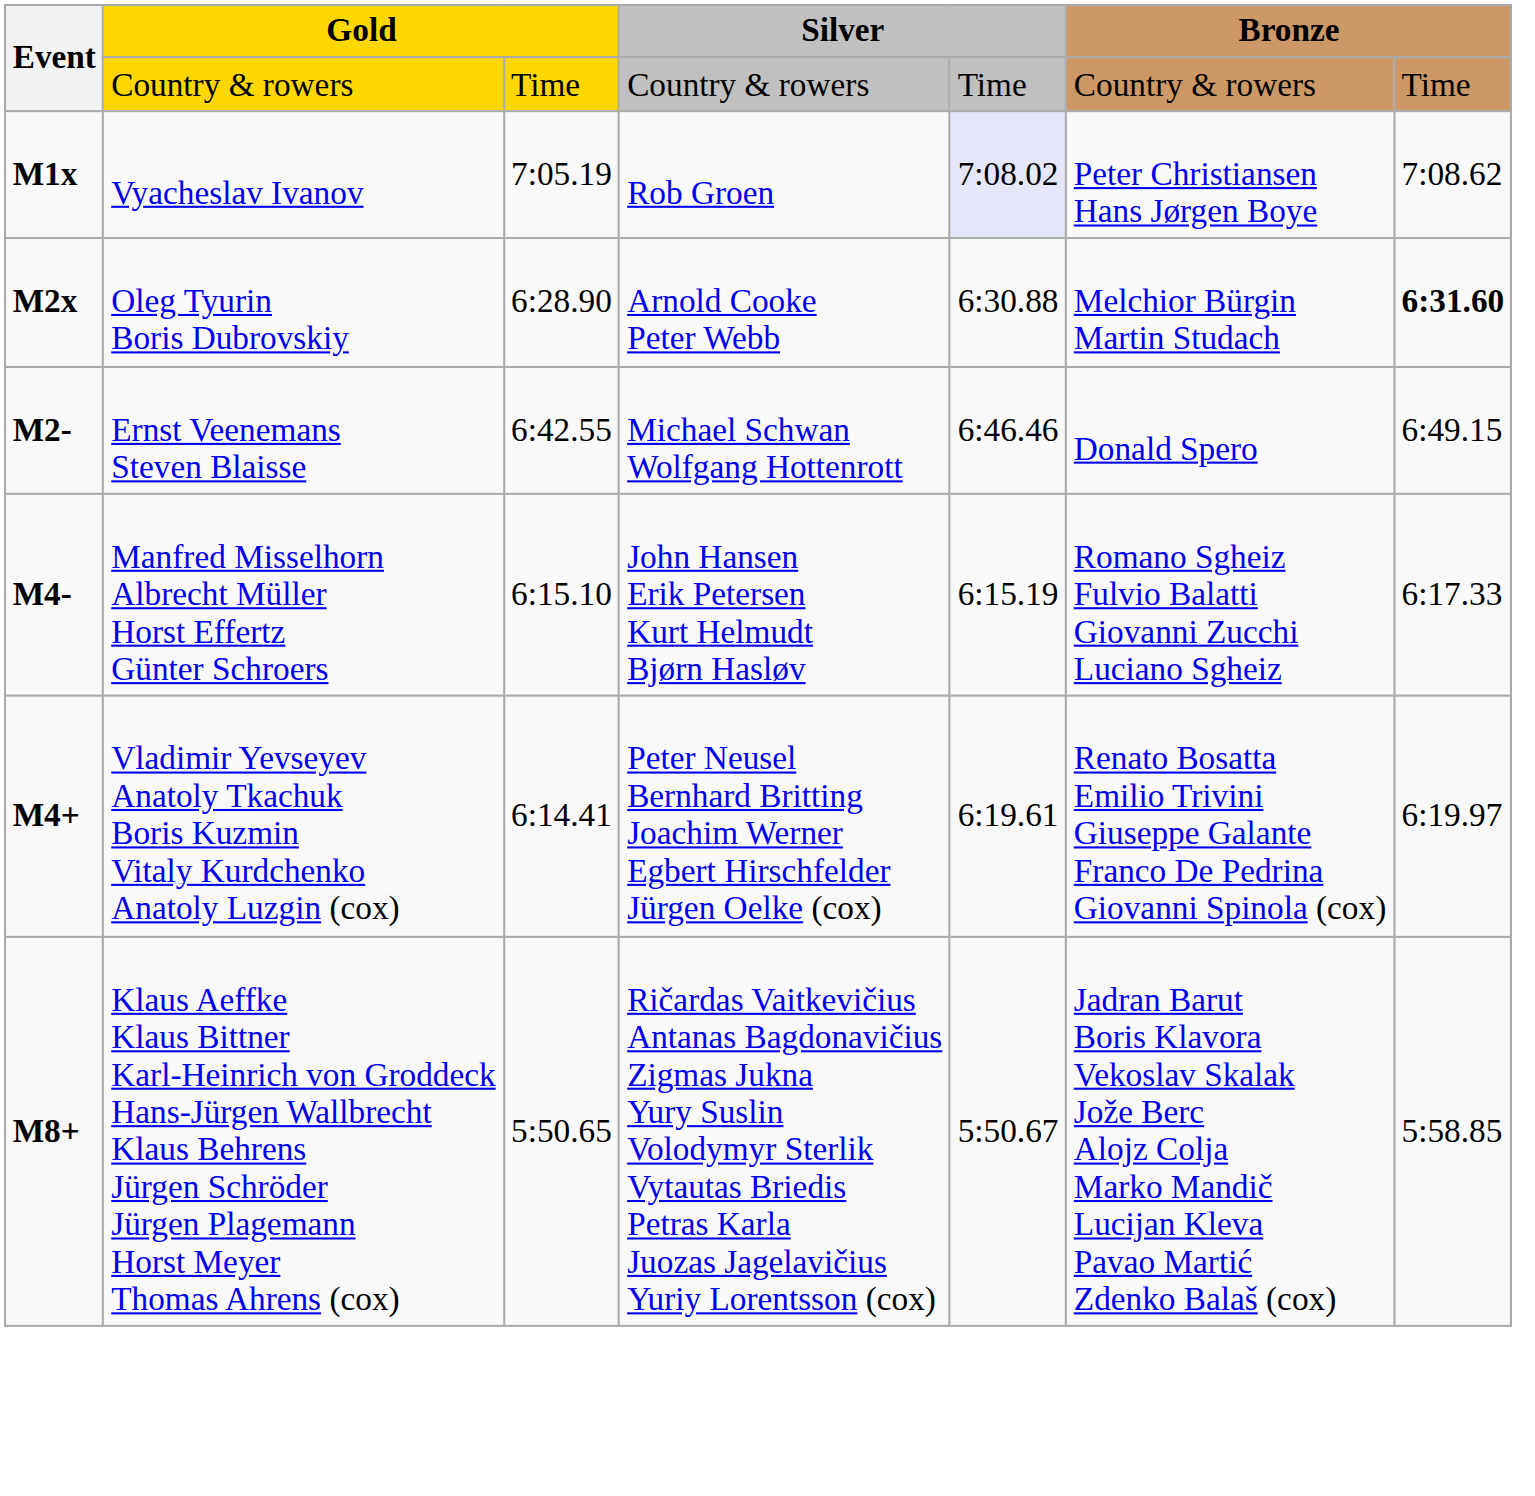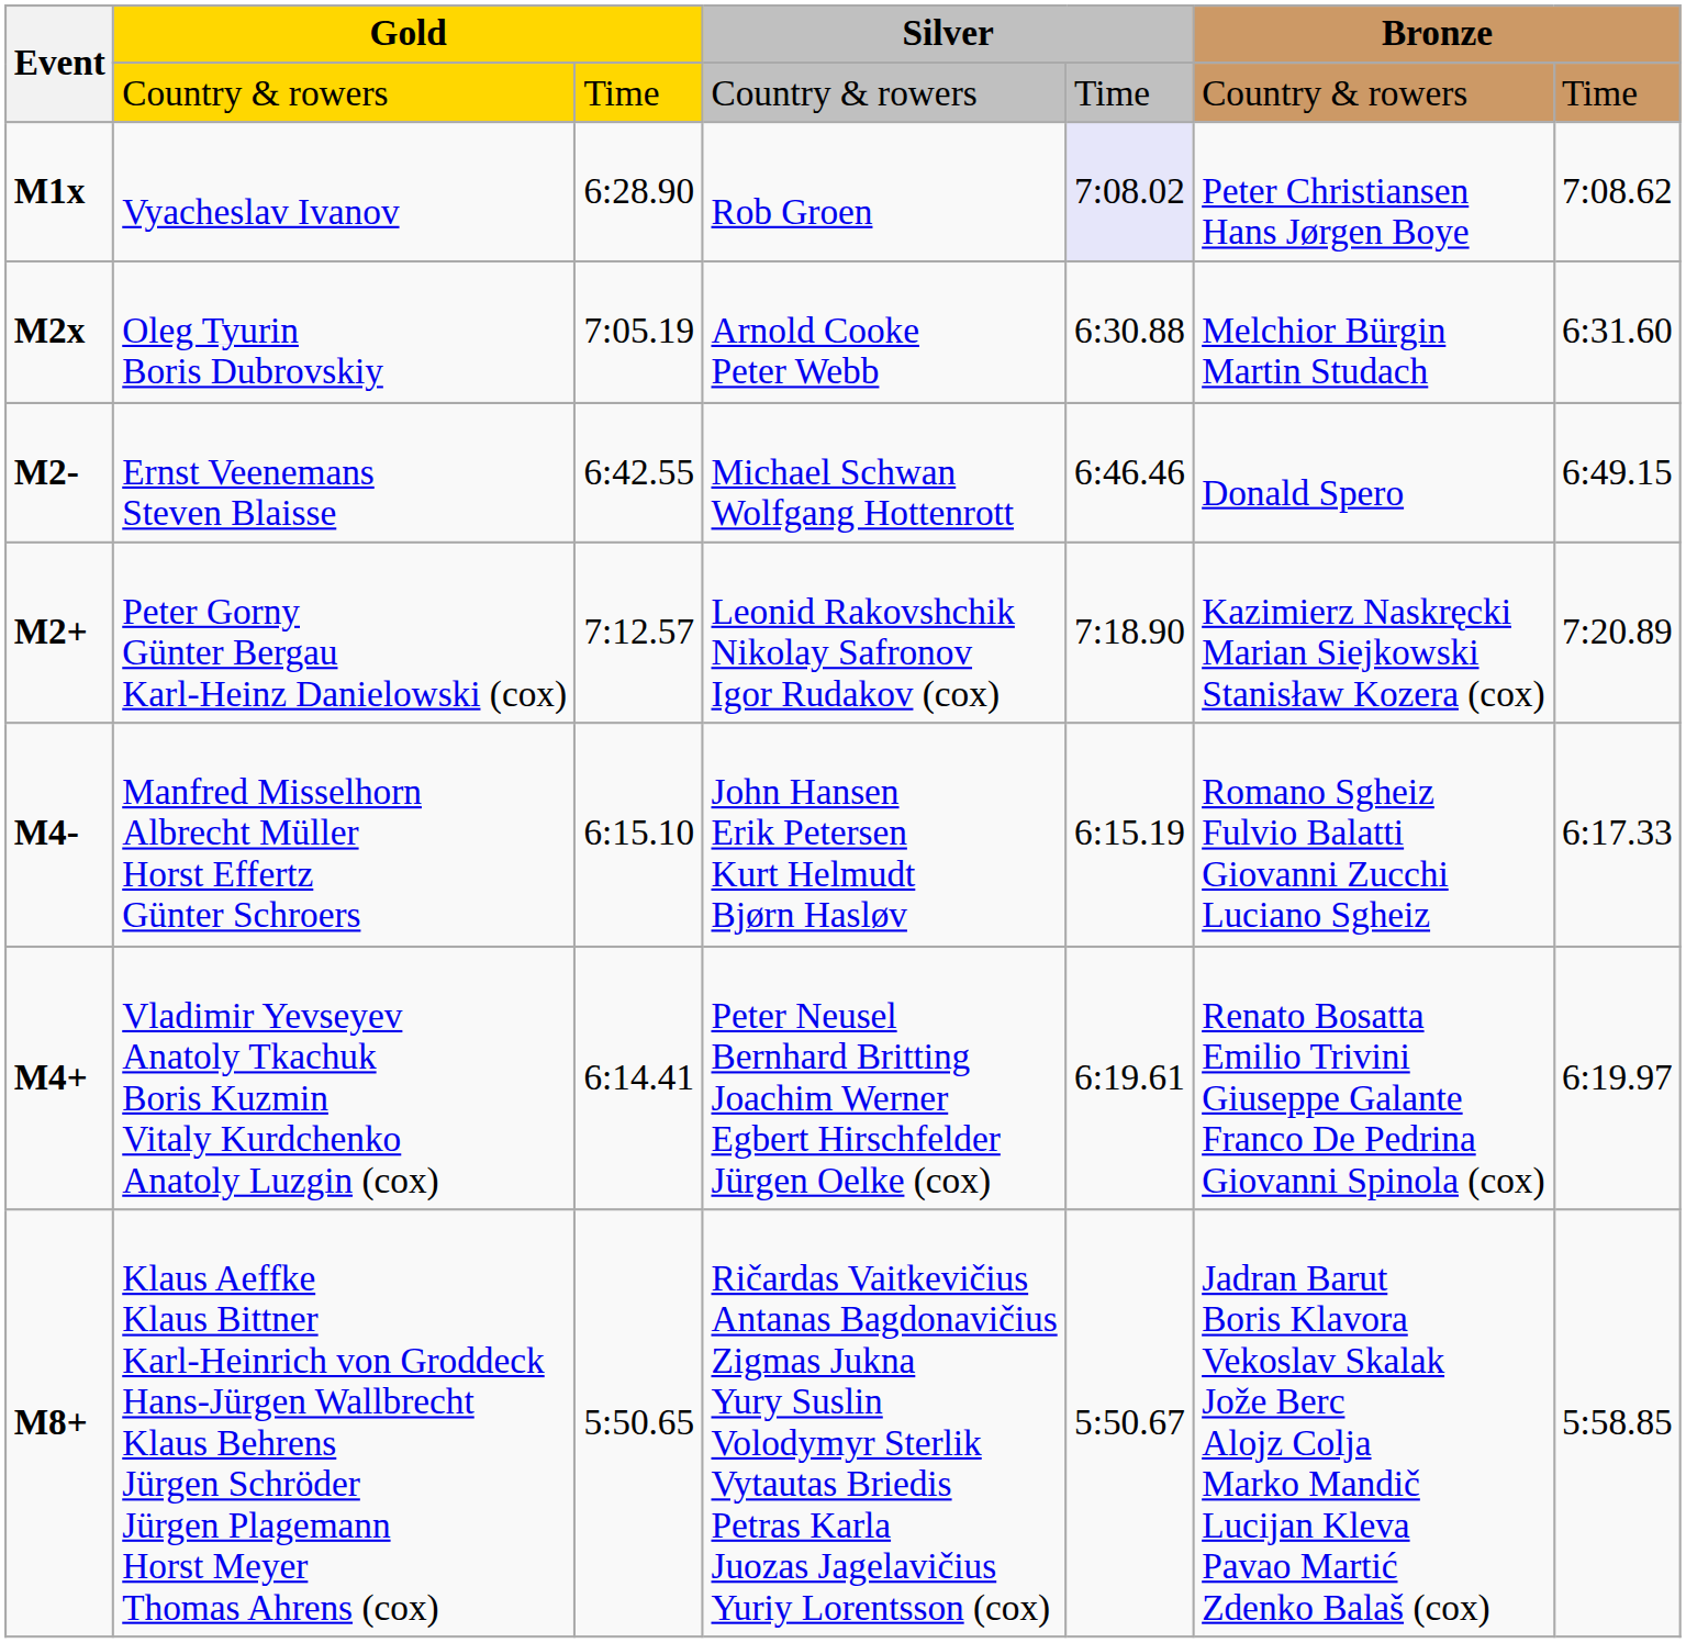 <table class="wikitable">
 <tr>
 <th rowspan="2">Event</th>
 <th colspan="2" style="background:gold;">Gold</th>
 <th colspan="2" style="background:silver;">Silver</th>
 <th colspan="2" style="background:#c96;">Bronze</th>
 </tr>
 <tr>
 <td style="background:gold;">Country & rowers</td>
 <td style="background:gold;">Time</td>
 <td style="background:silver;">Country & rowers</td>
 <td style="background:silver;">Time</td>
 <td style="background:#c96;">Country & rowers</td>
 <td style="background:#c96;">Time</td>
 </tr>
 <tr>
 <td><strong>M1x</strong></td>
 <td> <br> <a href='#'>Vyacheslav Ivanov</a></td>
-<td>7:05.19</td>
+<td>6:28.90</td>
 <td> <br> <a href='#'>Rob Groen</a></td>
 <td style="background: lavender;">7:08.02</td>
 <td> <br> <a href='#'>Peter Christiansen</a> <br> <a href='#'>Hans Jørgen Boye</a></td>
 <td>7:08.62</td>
 </tr>
 <tr>
 <td><strong>M2x</strong></td>
 <td> <br> <a href='#'>Oleg Tyurin</a> <br> <a href='#'>Boris Dubrovskiy</a></td>
-<td>6:28.90</td>
+<td>7:05.19</td>
 <td> <br> <a href='#'>Arnold Cooke</a> <br> <a href='#'>Peter Webb</a></td>
 <td>6:30.88</td>
 <td> <br> <a href='#'>Melchior Bürgin</a> <br> <a href='#'>Martin Studach</a></td>
-<td><strong>6:31.60</strong></td>
+<td>6:31.60</td>
 </tr>
 <tr>
 <td><strong>M2-</strong></td>
 <td> <br> <a href='#'>Ernst Veenemans</a> <br> <a href='#'>Steven Blaisse</a></td>
 <td>6:42.55</td>
 <td> <br> <a href='#'>Michael Schwan</a> <br> <a href='#'>Wolfgang Hottenrott</a></td>
 <td>6:46.46</td>
 <td> <br> <a href='#'>Donald Spero</a></td>
 <td>6:49.15</td>
+</tr>
+<tr>
+<td><strong>M2+</strong></td>
+<td> <br> <a href='#'>Peter Gorny</a> <br> <a href='#'>Günter Bergau</a> <br> <a href='#'>Karl-Heinz Danielowski</a> (cox)</td>
+<td>7:12.57</td>
+<td> <br> <a href='#'>Leonid Rakovshchik</a> <br> <a href='#'>Nikolay Safronov</a> <br> <a href='#'>Igor Rudakov</a> (cox)</td>
+<td>7:18.90</td>
+<td> <br> <a href='#'>Kazimierz Naskręcki</a> <br> <a href='#'>Marian Siejkowski</a> <br> <a href='#'>Stanisław Kozera</a> (cox)</td>
+<td>7:20.89</td>
 </tr>
 <tr>
 <td><strong>M4-</strong></td>
 <td> <br> <a href='#'>Manfred Misselhorn</a> <br> <a href='#'>Albrecht Müller</a> <br> <a href='#'>Horst Effertz</a> <br> <a href='#'>Günter Schroers</a></td>
 <td>6:15.10</td>
 <td> <br> <a href='#'>John Hansen</a> <br> <a href='#'>Erik Petersen</a> <br> <a href='#'>Kurt Helmudt</a> <br> <a href='#'>Bjørn Hasløv</a></td>
 <td>6:15.19</td>
 <td> <br> <a href='#'>Romano Sgheiz</a> <br> <a href='#'>Fulvio Balatti</a> <br> <a href='#'>Giovanni Zucchi</a> <br> <a href='#'>Luciano Sgheiz</a></td>
 <td>6:17.33</td>
 </tr>
 <tr>
 <td><strong>M4+</strong></td>
 <td> <br> <a href='#'>Vladimir Yevseyev</a> <br> <a href='#'>Anatoly Tkachuk</a> <br> <a href='#'>Boris Kuzmin</a> <br> <a href='#'>Vitaly Kurdchenko</a> <br> <a href='#'>Anatoly Luzgin</a> (cox)</td>
 <td>6:14.41</td>
 <td> <br> <a href='#'>Peter Neusel</a> <br> <a href='#'>Bernhard Britting</a> <br> <a href='#'>Joachim Werner</a> <br> <a href='#'>Egbert Hirschfelder</a> <br> <a href='#'>Jürgen Oelke</a> (cox)</td>
 <td>6:19.61</td>
 <td> <br> <a href='#'>Renato Bosatta</a> <br> <a href='#'>Emilio Trivini</a> <br> <a href='#'>Giuseppe Galante</a> <br> <a href='#'>Franco De Pedrina</a> <br> <a href='#'>Giovanni Spinola</a> (cox)</td>
 <td>6:19.97</td>
 </tr>
 <tr>
 <td><strong>M8+</strong></td>
 <td> <br> <a href='#'>Klaus Aeffke</a> <br> <a href='#'>Klaus Bittner</a> <br> <a href='#'>Karl-Heinrich von Groddeck</a> <br> <a href='#'>Hans-Jürgen Wallbrecht</a> <br> <a href='#'>Klaus Behrens</a> <br> <a href='#'>Jürgen Schröder</a> <br> <a href='#'>Jürgen Plagemann</a> <br> <a href='#'>Horst Meyer</a> <br> <a href='#'>Thomas Ahrens</a> (cox)</td>
 <td>5:50.65</td>
 <td> <br> <a href='#'>Ričardas Vaitkevičius</a> <br> <a href='#'>Antanas Bagdonavičius</a> <br> <a href='#'>Zigmas Jukna</a> <br> <a href='#'>Yury Suslin</a> <br> <a href='#'>Volodymyr Sterlik</a> <br> <a href='#'>Vytautas Briedis</a> <br> <a href='#'>Petras Karla</a> <br> <a href='#'>Juozas Jagelavičius</a> <br> <a href='#'>Yuriy Lorentsson</a> (cox)</td>
 <td>5:50.67</td>
 <td> <br> <a href='#'>Jadran Barut</a> <br> <a href='#'>Boris Klavora</a> <br> <a href='#'>Vekoslav Skalak</a> <br> <a href='#'>Jože Berc</a> <br> <a href='#'>Alojz Colja</a> <br> <a href='#'>Marko Mandič</a> <br> <a href='#'>Lucijan Kleva</a> <br> <a href='#'>Pavao Martić</a> <br> <a href='#'>Zdenko Balaš</a> (cox)</td>
 <td>5:58.85</td>
 </tr>
 </table>
